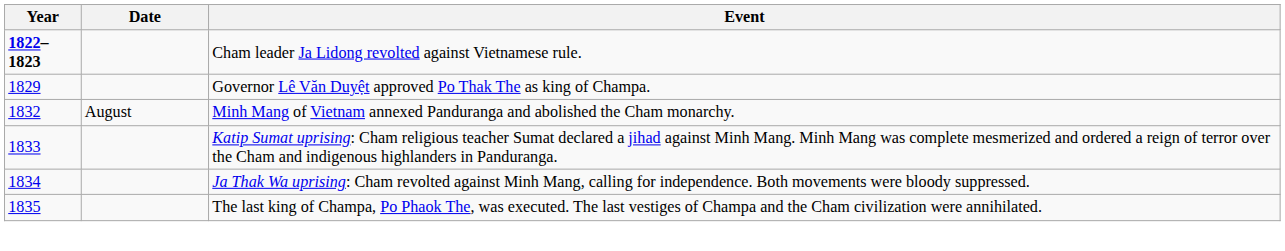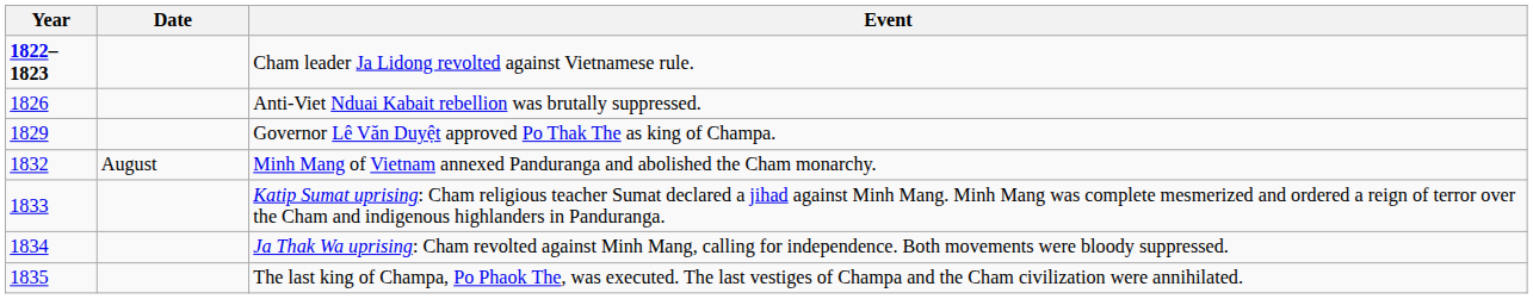 <table class="wikitable" width="100%">
 <tr>
 <th style="width:6%">Year</th>
 <th style="width:10%">Date</th>
 <th>Event</th>
 </tr>
 <tr>
 <td><strong><a href='#'>1822</a>–1823</strong></td>
 <td></td>
 <td>Cham leader <a href='#'>Ja Lidong revolted</a> against Vietnamese rule.</td>
+</tr>
+<tr>
+<td><a href='#'>1826</a></td>
+<td></td>
+<td>Anti-Viet <a href='#'>Nduai Kabait rebellion</a> was brutally suppressed.</td>
 </tr>
 <tr>
 <td><a href='#'>1829</a></td>
 <td></td>
 <td>Governor <a href='#'>Lê Văn Duyệt</a> approved <a href='#'>Po Thak The</a> as king of Champa.</td>
 </tr>
 <tr>
 <td><a href='#'>1832</a></td>
 <td>August</td>
 <td><a href='#'>Minh Mang</a> of <a href='#'>Vietnam</a> annexed Panduranga and abolished the Cham monarchy.</td>
 </tr>
 <tr>
 <td><a href='#'>1833</a></td>
 <td></td>
 <td><em><a href='#'>Katip Sumat uprising</a></em>: Cham religious teacher Sumat declared a <a href='#'>jihad</a> against Minh Mang. Minh Mang was complete mesmerized and ordered a reign of terror over the Cham and indigenous highlanders in Panduranga.</td>
 </tr>
 <tr>
 <td><a href='#'>1834</a></td>
 <td></td>
 <td><em><a href='#'>Ja Thak Wa uprising</a></em>: Cham revolted against Minh Mang, calling for independence. Both movements were bloody suppressed.</td>
 </tr>
 <tr>
 <td><a href='#'>1835</a></td>
 <td></td>
 <td>The last king of Champa, <a href='#'>Po Phaok The</a>, was executed. The last vestiges of Champa and the Cham civilization were annihilated.</td>
 </tr>
 </table>
